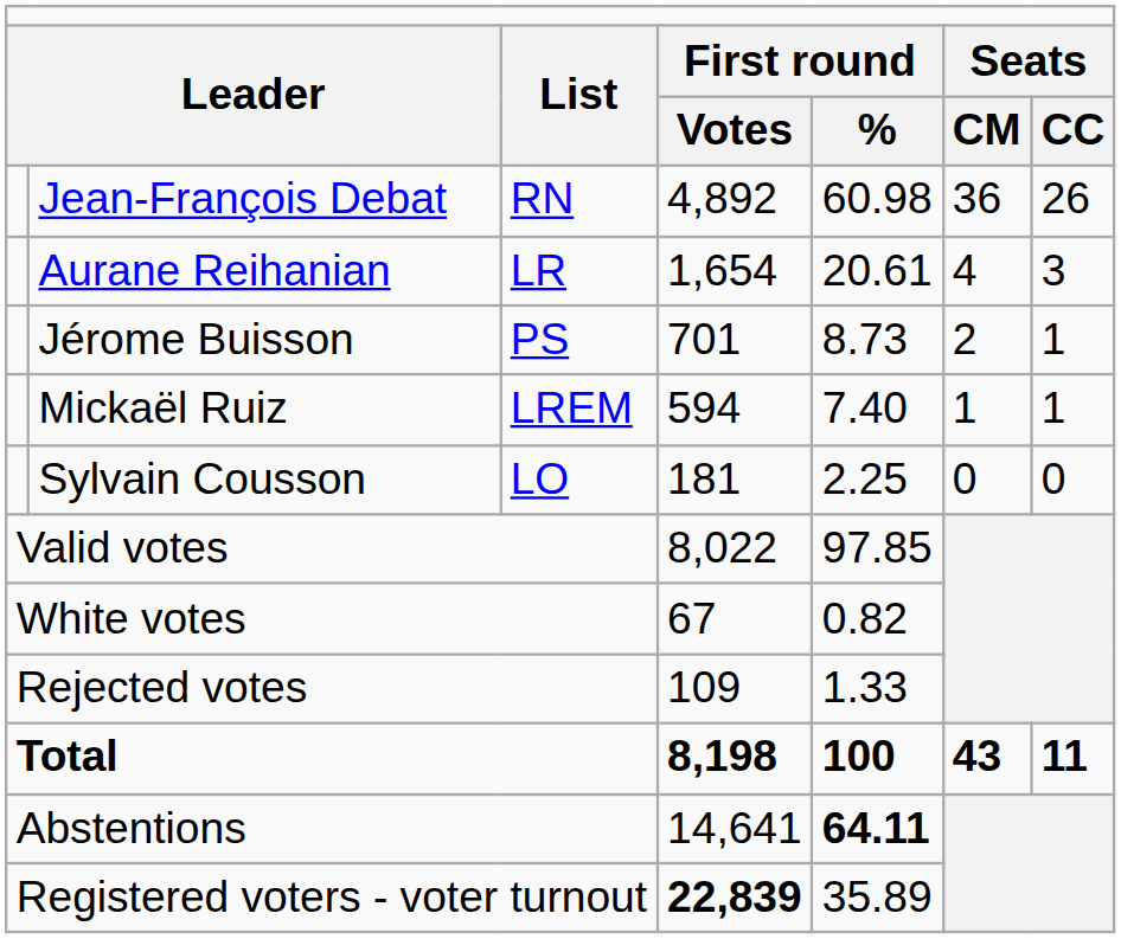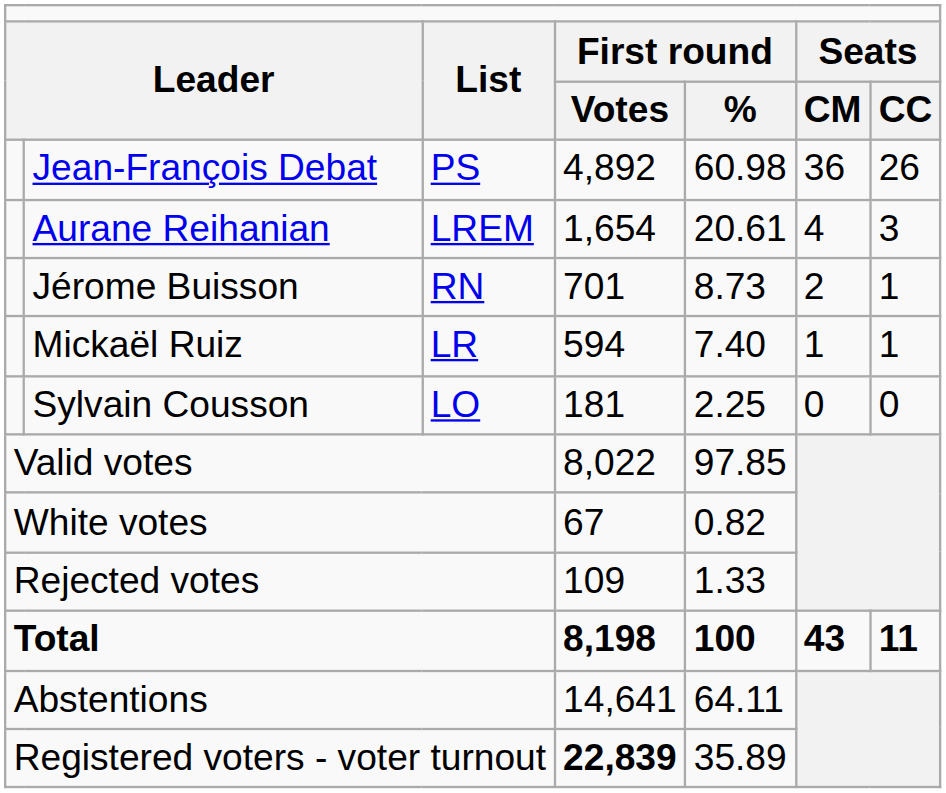 <table class="wikitable">
 <tr>
 <td colspan="7"></td>
 </tr>
 <tr>
 <th colspan="2" rowspan="2">Leader</th>
 <th rowspan="2">List</th>
 <th colspan="2">First round</th>
 <th colspan="2">Seats</th>
 </tr>
 <tr>
 <th>Votes</th>
 <th>%</th>
 <th>CM</th>
 <th>CC</th>
 </tr>
 <tr>
 <td bgcolor=></td>
 <td><a href='#'>Jean-François Debat</a></td>
-<td><a href='#'>RN</a></td>
+<td><a href='#'>PS</a></td>
 <td>4,892</td>
 <td>60.98</td>
 <td>36</td>
 <td>26</td>
 </tr>
 <tr>
 <td bgcolor=></td>
 <td><a href='#'>Aurane Reihanian</a></td>
-<td><a href='#'>LR</a></td>
+<td><a href='#'>LREM</a></td>
 <td>1,654</td>
 <td>20.61</td>
 <td>4</td>
 <td>3</td>
 </tr>
 <tr>
 <td bgcolor=></td>
 <td>Jérome Buisson</td>
-<td><a href='#'>PS</a></td>
+<td><a href='#'>RN</a></td>
 <td>701</td>
 <td>8.73</td>
 <td>2</td>
 <td>1</td>
 </tr>
 <tr>
 <td bgcolor=></td>
 <td>Mickaël Ruiz</td>
-<td><a href='#'>LREM</a></td>
+<td><a href='#'>LR</a></td>
 <td>594</td>
 <td>7.40</td>
 <td>1</td>
 <td>1</td>
 </tr>
 <tr>
 <td bgcolor=></td>
 <td>Sylvain Cousson</td>
 <td><a href='#'>LO</a></td>
 <td>181</td>
 <td>2.25</td>
 <td>0</td>
 <td>0</td>
 </tr>
 <tr>
 <td colspan="3">Valid votes</td>
 <td>8,022</td>
 <td>97.85</td>
 <th colspan="2" rowspan="3"></th>
 </tr>
 <tr>
 <td colspan="3">White votes</td>
 <td>67</td>
 <td>0.82</td>
 </tr>
 <tr>
 <td colspan="3">Rejected votes</td>
 <td>109</td>
 <td>1.33</td>
 </tr>
 <tr>
 <td colspan="3"><strong>Total</strong></td>
 <td><strong>8,198</strong></td>
 <td><strong>100</strong></td>
 <td><strong>43</strong></td>
 <td><strong>11</strong></td>
 </tr>
 <tr>
 <td colspan="3">Abstentions</td>
 <td>14,641</td>
-<td><strong>64.11</strong></td>
+<td>64.11</td>
 <th colspan="2" rowspan="2"></th>
 </tr>
 <tr>
 <td colspan="3">Registered voters - voter turnout</td>
 <td><strong>22,839</strong></td>
 <td>35.89</td>
 </tr>
 </table>
